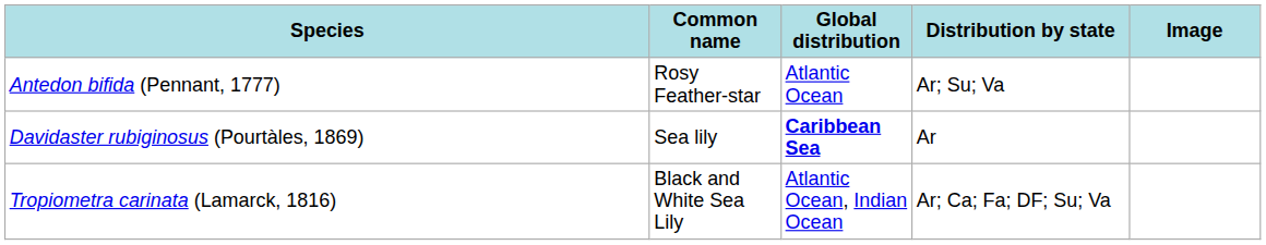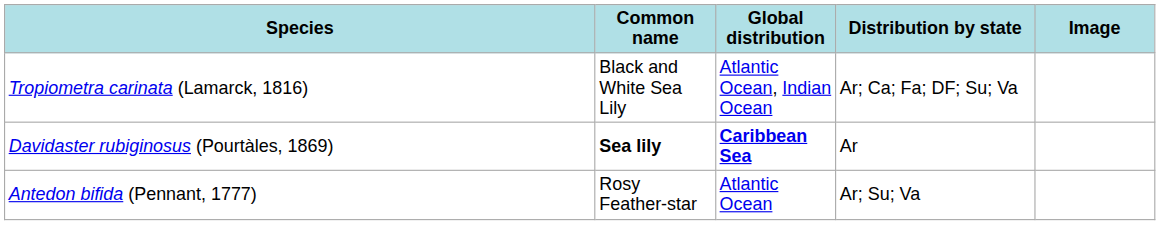 <table class="wikitable" style="background:#fff;" class="sortable wikitable">
 <tr>
 <th style="background:PowderBlue; color:Black; width:520px;" px>Species</th>
 <th style="background:PowderBlue; color:Black; width:100px;" px>Common name</th>
 <th style="background:PowderBlue; color:Black; width:100px;" px>Global distribution</th>
 <th style="background:PowderBlue; color:Black; width:170px;" px>Distribution by state</th>
 <th style="background:PowderBlue; color:Black; width:100px;" px>Image</th>
 </tr>
 <tr>
+<td><em><a href='#'>Tropiometra carinata</a></em> (Lamarck, 1816)</td>
+<td>Black and White Sea Lily</td>
+<td><a href='#'>Atlantic Ocean</a>, <a href='#'>Indian Ocean</a></td>
+<td>Ar; Ca; Fa; DF; Su; Va</td>
+<td><br></td>
+</tr>
+<tr>
+<td><em><a href='#'>Davidaster rubiginosus</a></em> (Pourtàles, 1869)</td>
+<td><strong>Sea lily</strong></td>
+<td><strong><a href='#'>Caribbean Sea</a></strong></td>
+<td>Ar</td>
+<td><br></td>
+</tr>
+<tr>
 <td><em><a href='#'>Antedon bifida</a></em> (Pennant, 1777)</td>
 <td>Rosy Feather-star</td>
 <td><a href='#'>Atlantic Ocean</a></td>
 <td>Ar; Su; Va</td>
 <td><br></td>
 </tr>
-<tr>
-<td><em><a href='#'>Davidaster rubiginosus</a></em> (Pourtàles, 1869)</td>
-<td>Sea lily</td>
-<td><strong><a href='#'>Caribbean Sea</a></strong></td>
-<td>Ar</td>
-<td><br></td>
-</tr>
-<tr>
-<td><em><a href='#'>Tropiometra carinata</a></em> (Lamarck, 1816)</td>
-<td>Black and White Sea Lily</td>
-<td><a href='#'>Atlantic Ocean</a>, <a href='#'>Indian Ocean</a></td>
-<td>Ar; Ca; Fa; DF; Su; Va</td>
-<td><br></td>
-</tr>
 </table>
